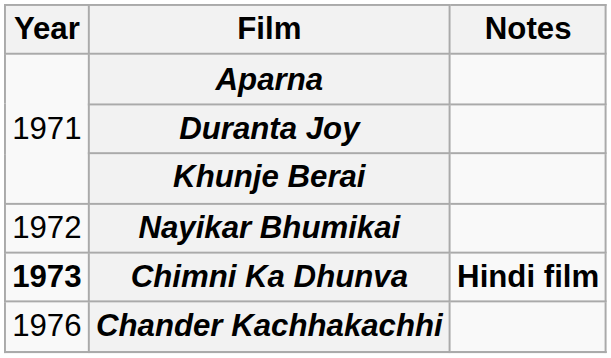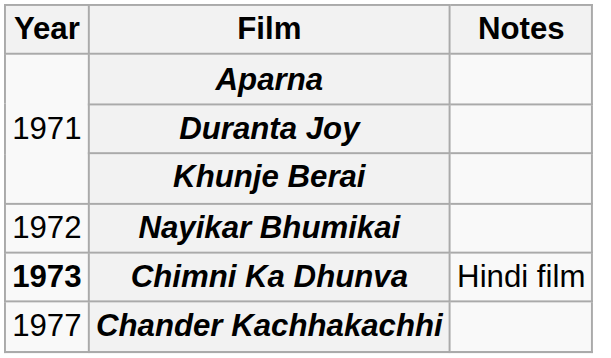 <table class="wikitable sortable">
 <tr>
 <th>Year</th>
 <th>Film</th>
 <th>Notes</th>
 </tr>
 <tr>
 <td rowspan=3>1971</td>
 <th><em>Aparna</em></th>
 <td></td>
 </tr>
 <tr>
 <th><em>Duranta Joy</em></th>
 <td></td>
 </tr>
 <tr>
 <th><em>Khunje Berai</em></th>
 <td></td>
 </tr>
 <tr>
 <td>1972</td>
 <th><em>Nayikar Bhumikai</em></th>
 <td></td>
 </tr>
 <tr>
 <td><strong>1973</strong></td>
 <th><em>Chimni Ka Dhunva</em></th>
-<td><strong>Hindi film</strong></td>
+<td>Hindi film</td>
 </tr>
 <tr>
-<td>1976</td>
+<td>1977</td>
 <th><em>Chander Kachhakachhi</em></th>
 <td></td>
 </tr>
 <tr>
 </tr>
 </table>
